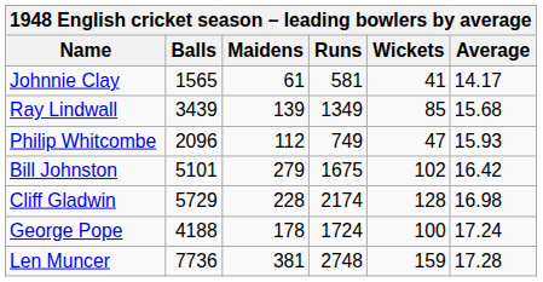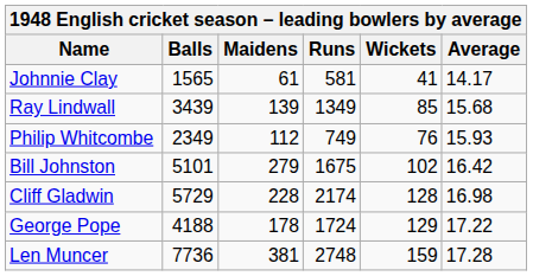 <table class="wikitable">
 <tr>
 <th bgcolor="#efefef" colspan="7">1948 English cricket season – leading bowlers by average</th>
 </tr>
 <tr bgcolor="#efefef">
 <th>Name</th>
 <th>Balls</th>
 <th>Maidens</th>
 <th>Runs</th>
 <th>Wickets</th>
 <th>Average</th>
 </tr>
 <tr>
 <td><a href='#'>Johnnie Clay</a></td>
 <td align="right">1565</td>
 <td align="right">61</td>
 <td align="right">581</td>
 <td align="right">41</td>
 <td>14.17</td>
 </tr>
 <tr>
 <td><a href='#'>Ray Lindwall</a></td>
 <td align="right">3439</td>
 <td align="right">139</td>
 <td align="right">1349</td>
 <td align="right">85</td>
 <td>15.68</td>
 </tr>
 <tr>
 <td><a href='#'>Philip Whitcombe</a></td>
-<td align="right">2096</td>
+<td align="right">2349</td>
 <td align="right">112</td>
 <td align="right">749</td>
-<td align="right">47</td>
+<td align="right">76</td>
 <td>15.93</td>
 </tr>
 <tr>
 <td><a href='#'>Bill Johnston</a></td>
 <td align="right">5101</td>
 <td align="right">279</td>
 <td align="right">1675</td>
 <td align="right">102</td>
 <td>16.42</td>
 </tr>
 <tr>
 <td><a href='#'>Cliff Gladwin</a></td>
 <td align="right">5729</td>
 <td align="right">228</td>
 <td align="right">2174</td>
 <td align="right">128</td>
 <td>16.98</td>
 </tr>
 <tr>
 <td><a href='#'>George Pope</a></td>
 <td align="right">4188</td>
 <td align="right">178</td>
 <td align="right">1724</td>
-<td align="right">100</td>
-<td>17.24</td>
+<td align="right">129</td>
+<td>17.22</td>
 </tr>
 <tr>
 <td><a href='#'>Len Muncer</a></td>
 <td align="right">7736</td>
 <td align="right">381</td>
 <td align="right">2748</td>
 <td align="right">159</td>
 <td>17.28</td>
 </tr>
 </table>
